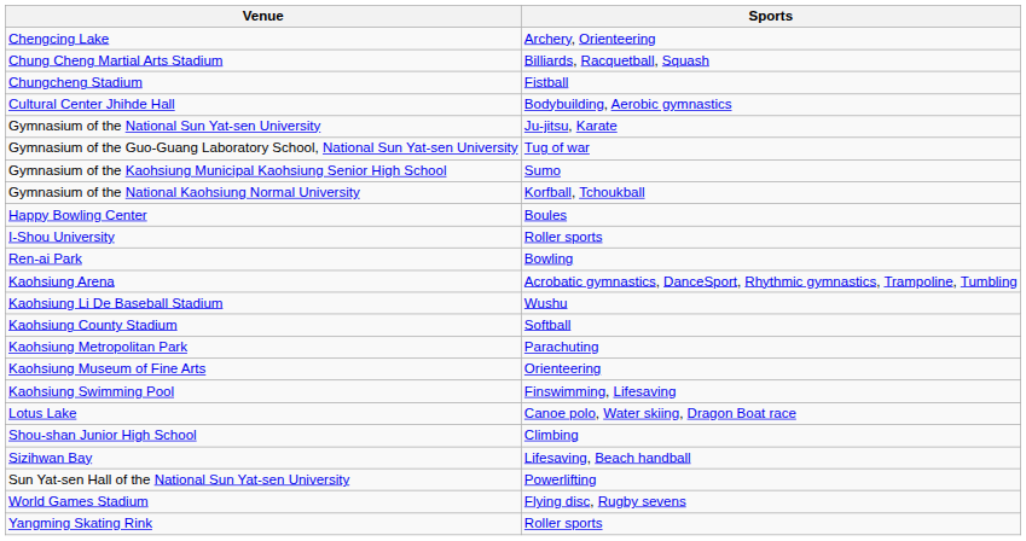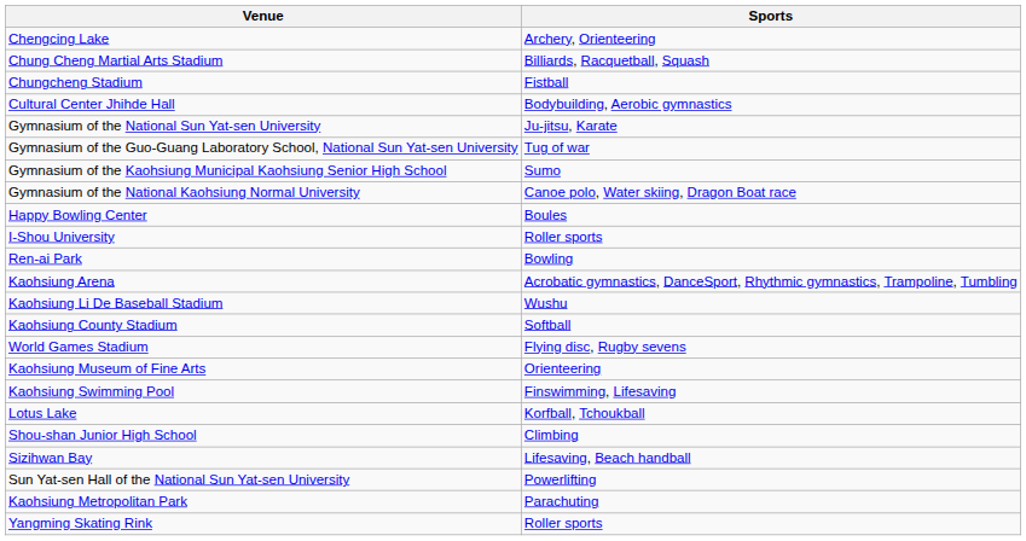 <table class="wikitable sortable">
 <tr>
 <th>Venue</th>
 <th>Sports</th>
 </tr>
 <tr>
 <td><a href='#'>Chengcing Lake</a></td>
 <td><a href='#'>Archery</a>, <a href='#'>Orienteering</a></td>
 </tr>
 <tr>
 <td><a href='#'>Chung Cheng Martial Arts Stadium</a></td>
 <td><a href='#'>Billiards</a>, <a href='#'>Racquetball</a>, <a href='#'>Squash</a></td>
 </tr>
 <tr>
 <td><a href='#'>Chungcheng Stadium</a></td>
 <td><a href='#'>Fistball</a></td>
 </tr>
 <tr>
 <td><a href='#'>Cultural Center Jhihde Hall</a></td>
 <td><a href='#'>Bodybuilding</a>, <a href='#'>Aerobic gymnastics</a></td>
 </tr>
 <tr>
 <td>Gymnasium of the <a href='#'>National Sun Yat-sen University</a></td>
 <td><a href='#'>Ju-jitsu</a>, <a href='#'>Karate</a></td>
 </tr>
 <tr>
 <td>Gymnasium of the Guo-Guang Laboratory School, <a href='#'>National Sun Yat-sen University</a></td>
 <td><a href='#'>Tug of war</a></td>
 </tr>
 <tr>
 <td>Gymnasium of the <a href='#'>Kaohsiung Municipal Kaohsiung Senior High School</a></td>
 <td><a href='#'>Sumo</a></td>
 </tr>
 <tr>
 <td>Gymnasium of the <a href='#'>National Kaohsiung Normal University</a></td>
-<td><a href='#'>Korfball</a>, <a href='#'>Tchoukball</a></td>
+<td><a href='#'>Canoe polo</a>, <a href='#'>Water skiing</a>, <a href='#'>Dragon Boat race</a></td>
 </tr>
 <tr>
 <td><a href='#'>Happy Bowling Center</a></td>
 <td><a href='#'>Boules</a></td>
 </tr>
 <tr>
 <td><a href='#'>I-Shou University</a></td>
 <td><a href='#'>Roller sports</a></td>
 </tr>
 <tr>
 <td><a href='#'>Ren-ai Park</a></td>
 <td><a href='#'>Bowling</a></td>
 </tr>
 <tr>
 <td><a href='#'>Kaohsiung Arena</a></td>
 <td><a href='#'>Acrobatic gymnastics</a>, <a href='#'>DanceSport</a>, <a href='#'>Rhythmic gymnastics</a>, <a href='#'>Trampoline</a>, <a href='#'>Tumbling</a></td>
 </tr>
 <tr>
 <td><a href='#'>Kaohsiung Li De Baseball Stadium</a></td>
 <td><a href='#'>Wushu</a></td>
 </tr>
 <tr>
 <td><a href='#'>Kaohsiung County Stadium</a></td>
 <td><a href='#'>Softball</a></td>
 </tr>
 <tr>
-<td><a href='#'>Kaohsiung Metropolitan Park</a></td>
-<td><a href='#'>Parachuting</a></td>
+<td><a href='#'>World Games Stadium</a></td>
+<td><a href='#'>Flying disc</a>, <a href='#'>Rugby sevens</a></td>
 </tr>
 <tr>
 <td><a href='#'>Kaohsiung Museum of Fine Arts</a></td>
 <td><a href='#'>Orienteering</a></td>
 </tr>
 <tr>
 <td><a href='#'>Kaohsiung Swimming Pool</a></td>
 <td><a href='#'>Finswimming</a>, <a href='#'>Lifesaving</a></td>
 </tr>
 <tr>
 <td><a href='#'>Lotus Lake</a></td>
-<td><a href='#'>Canoe polo</a>, <a href='#'>Water skiing</a>, <a href='#'>Dragon Boat race</a></td>
+<td><a href='#'>Korfball</a>, <a href='#'>Tchoukball</a></td>
 </tr>
 <tr>
 <td><a href='#'>Shou-shan Junior High School</a></td>
 <td><a href='#'>Climbing</a></td>
 </tr>
 <tr>
 <td><a href='#'>Sizihwan Bay</a></td>
 <td><a href='#'>Lifesaving</a>, <a href='#'>Beach handball</a></td>
 </tr>
 <tr>
 <td>Sun Yat-sen Hall of the <a href='#'>National Sun Yat-sen University</a></td>
 <td><a href='#'>Powerlifting</a></td>
 </tr>
 <tr>
-<td><a href='#'>World Games Stadium</a></td>
-<td><a href='#'>Flying disc</a>, <a href='#'>Rugby sevens</a></td>
+<td><a href='#'>Kaohsiung Metropolitan Park</a></td>
+<td><a href='#'>Parachuting</a></td>
 </tr>
 <tr>
 <td><a href='#'>Yangming Skating Rink</a></td>
 <td><a href='#'>Roller sports</a></td>
 </tr>
 </table>
